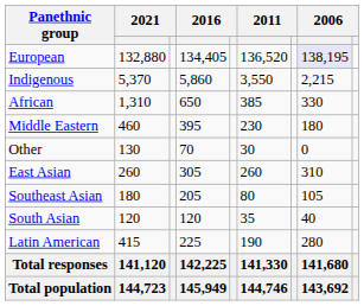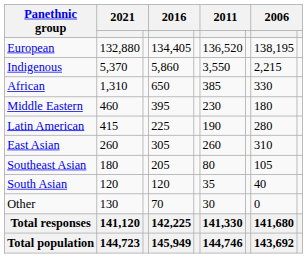 <table class="wikitable collapsible sortable">
 <tr>
 <th rowspan="2"><a href='#'>Panethnic</a><br>group</th>
 <th colspan="2">2021</th>
 <th colspan="2">2016</th>
 <th colspan="2">2011</th>
 <th colspan="2">2006</th>
 </tr>
 <tr>
 <th><a href='#'></a></th>
 <th></th>
 <th></th>
 <th></th>
 <th></th>
 <th></th>
 <th></th>
 <th></th>
 </tr>
 <tr>
 <td><a href='#'>European</a></td>
 <td>132,880</td>
 <td></td>
 <td>134,405</td>
 <td></td>
 <td>136,520</td>
 <td></td>
-<td style="background: lavender;">138,195</td>
+<td>138,195</td>
 <td></td>
 </tr>
 <tr>
 <td><a href='#'>Indigenous</a></td>
 <td>5,370</td>
 <td></td>
 <td>5,860</td>
 <td></td>
 <td>3,550</td>
 <td></td>
 <td>2,215</td>
 <td></td>
 </tr>
 <tr>
 <td><a href='#'>African</a></td>
 <td>1,310</td>
 <td></td>
 <td>650</td>
 <td></td>
 <td>385</td>
 <td></td>
 <td>330</td>
 <td></td>
 </tr>
 <tr>
 <td><a href='#'>Middle Eastern</a></td>
 <td>460</td>
 <td></td>
 <td>395</td>
 <td></td>
 <td>230</td>
 <td></td>
 <td>180</td>
 <td></td>
 </tr>
 <tr>
-<td>Other</td>
-<td>130</td>
+<td><a href='#'>Latin American</a></td>
+<td>415</td>
 <td></td>
-<td>70</td>
+<td>225</td>
 <td></td>
-<td>30</td>
+<td>190</td>
 <td></td>
-<td>0</td>
+<td>280</td>
 <td></td>
 </tr>
 <tr>
 <td><a href='#'>East Asian</a></td>
 <td>260</td>
 <td></td>
 <td>305</td>
 <td></td>
 <td>260</td>
 <td></td>
 <td>310</td>
 <td></td>
 </tr>
 <tr>
 <td><a href='#'>Southeast Asian</a></td>
 <td>180</td>
 <td></td>
 <td>205</td>
 <td></td>
 <td>80</td>
 <td></td>
 <td>105</td>
 <td></td>
 </tr>
 <tr>
 <td><a href='#'>South Asian</a></td>
 <td>120</td>
 <td></td>
 <td>120</td>
 <td></td>
 <td>35</td>
 <td></td>
 <td>40</td>
 <td></td>
 </tr>
 <tr>
-<td><a href='#'>Latin American</a></td>
-<td>415</td>
+<td>Other</td>
+<td>130</td>
 <td></td>
-<td>225</td>
+<td>70</td>
 <td></td>
-<td>190</td>
+<td>30</td>
 <td></td>
-<td>280</td>
+<td>0</td>
 <td></td>
 </tr>
 <tr>
 <th>Total responses</th>
 <th>141,120</th>
 <th></th>
 <th>142,225</th>
 <th></th>
 <th>141,330</th>
 <th></th>
 <th>141,680</th>
 <th></th>
 </tr>
 <tr>
 <th>Total population</th>
 <th>144,723</th>
 <th></th>
 <th>145,949</th>
 <th></th>
 <th>144,746</th>
 <th></th>
 <th>143,692</th>
 <th></th>
 </tr>
 </table>
